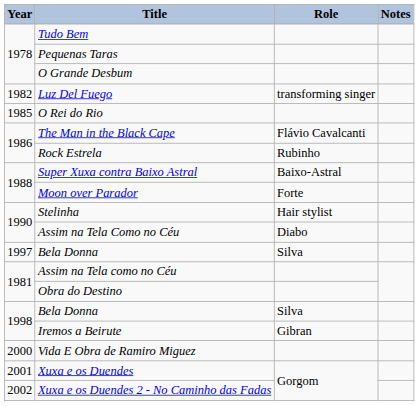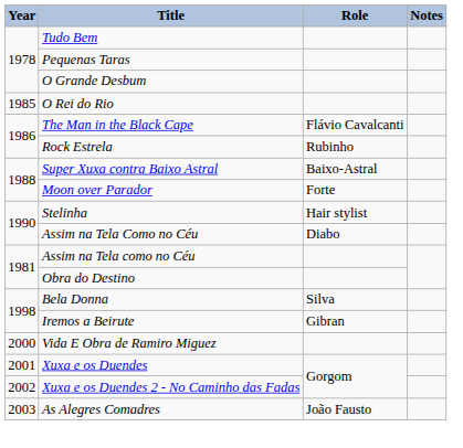 <table class="wikitable">
 <tr style="text-align:center;">
 <th style="background:#B0C4DE;">Year</th>
 <th style="background:#B0C4DE;">Title</th>
 <th style="background:#B0C4DE;">Role</th>
 <th style="background:#B0C4DE;">Notes</th>
 </tr>
 <tr>
 <td rowspan="3">1978</td>
 <td><em><a href='#'>Tudo Bem</a></em></td>
 <td></td>
 <td></td>
 </tr>
 <tr>
 <td><em>Pequenas Taras</em></td>
 <td></td>
 <td></td>
 </tr>
 <tr>
 <td><em>O Grande Desbum</em></td>
 <td></td>
-<td></td>
-</tr>
-<tr>
-<td>1982</td>
-<td><em><a href='#'>Luz Del Fuego</a></em></td>
-<td>transforming singer</td>
 <td></td>
 </tr>
 <tr>
 <td>1985</td>
 <td><em>O Rei do Rio</em></td>
 <td></td>
 <td></td>
 </tr>
 <tr>
 <td rowspan="2">1986</td>
 <td><em><a href='#'>The Man in the Black Cape</a></em></td>
 <td>Flávio Cavalcanti</td>
 <td></td>
 </tr>
 <tr>
 <td><em>Rock Estrela</em></td>
 <td>Rubinho</td>
 <td></td>
 </tr>
 <tr>
 <td rowspan="2">1988</td>
 <td><em><a href='#'>Super Xuxa contra Baixo Astral</a></em></td>
 <td>Baixo-Astral</td>
 <td></td>
 </tr>
 <tr>
 <td><em><a href='#'>Moon over Parador</a></em></td>
 <td>Forte</td>
 <td></td>
 </tr>
 <tr>
 <td rowspan="2">1990</td>
 <td><em>Stelinha</em></td>
 <td>Hair stylist</td>
 <td></td>
 </tr>
 <tr>
 <td><em>Assim na Tela Como no Céu</em></td>
 <td>Diabo</td>
 <td></td>
 </tr>
 <tr>
-<td>1997</td>
-<td><em>Bela Donna</em></td>
-<td>Silva</td>
-<td></td>
-</tr>
-<tr>
 <td rowspan="2">1981</td>
 <td><em>Assim na Tela como no Céu</em></td>
 <td></td>
 </tr>
 <tr>
 <td><em>Obra do Destino</em></td>
 <td></td>
 </tr>
 <tr>
 <td rowspan="2">1998</td>
 <td><em>Bela Donna</em></td>
 <td>Silva</td>
 <td></td>
 </tr>
 <tr>
 <td><em>Iremos a Beirute</em></td>
 <td>Gibran</td>
 <td></td>
 </tr>
 <tr>
 <td>2000</td>
 <td><em>Vida E Obra de Ramiro Miguez</em></td>
 <td></td>
 <td></td>
 </tr>
 <tr>
 <td>2001</td>
 <td><em><a href='#'>Xuxa e os Duendes</a></em></td>
 <td rowspan="2">Gorgom</td>
 <td></td>
 </tr>
 <tr>
 <td>2002</td>
 <td><em><a href='#'>Xuxa e os Duendes 2 - No Caminho das Fadas</a></em></td>
 <td></td>
 </tr>
+<tr>
+<td>2003</td>
+<td><em>As Alegres Comadres</em></td>
+<td>João Fausto</td>
+<td></td>
+</tr>
 </table>
